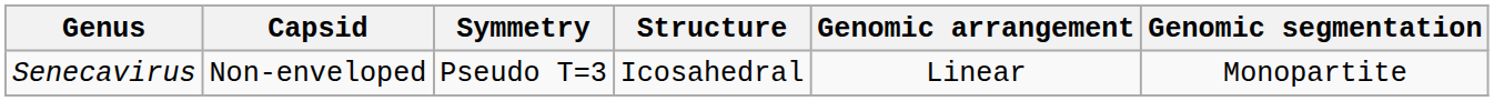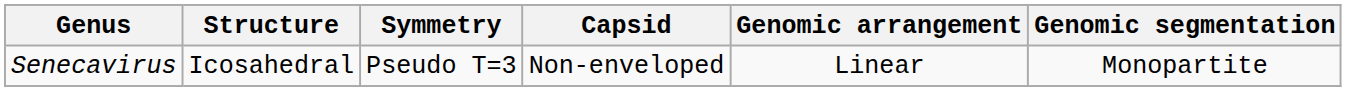 <table class="wikitable sortable" style="text-align:center">
 <tr>
 <th>Genus</th>
+<th>Structure</th>
+<th>Symmetry</th>
 <th>Capsid</th>
-<th>Symmetry</th>
-<th>Structure</th>
 <th>Genomic arrangement</th>
 <th>Genomic segmentation</th>
 </tr>
 <tr>
 <td><em>Senecavirus</em></td>
+<td>Icosahedral</td>
+<td>Pseudo T=3</td>
 <td>Non-enveloped</td>
-<td>Pseudo T=3</td>
-<td>Icosahedral</td>
 <td>Linear</td>
 <td>Monopartite</td>
 </tr>
 </table>
